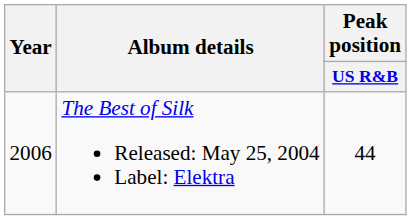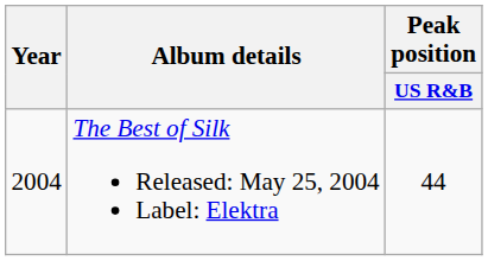 <table class="wikitable" style="text-align:center;">
 <tr>
 <th rowspan="2">Year</th>
 <th rowspan="2">Album details</th>
 <th colspan="1">Peak position</th>
 </tr>
 <tr style="font-size:smaller;">
 <th width="30"><a href='#'>US R&B</a><br></th>
 </tr>
 <tr>
-<td>2006</td>
+<td>2004</td>
 <td align="left"><em><a href='#'>The Best of Silk</a></em><br><ul><li>Released: May 25, 2004</li><li>Label: <a href='#'>Elektra</a></li></ul></td>
 <td>44</td>
 </tr>
 </table>
